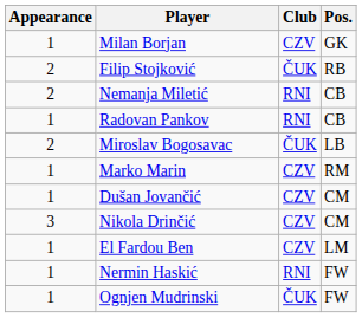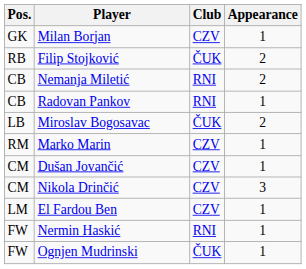 <table class="wikitable">
 <tr>
-<th>Appearance</th>
+<th>Pos.</th>
 <th width="175">Player</th>
 <th>Club</th>
-<th>Pos.</th>
+<th>Appearance</th>
 </tr>
 <tr>
-<td align="center">1</td>
+<td>GK</td>
 <td> <a href='#'>Milan Borjan</a></td>
 <td><a href='#'>CZV</a></td>
-<td>GK</td>
+<td align="center">1</td>
 </tr>
 <tr>
-<td align="center">2</td>
+<td>RB</td>
 <td> <a href='#'>Filip Stojković</a></td>
 <td><a href='#'>ČUK</a></td>
-<td>RB</td>
+<td align="center">2</td>
 </tr>
 <tr>
-<td align="center">2</td>
+<td>CB</td>
 <td> <a href='#'>Nemanja Miletić</a></td>
 <td><a href='#'>RNI</a></td>
-<td>CB</td>
+<td align="center">2</td>
 </tr>
 <tr>
-<td align="center">1</td>
+<td>CB</td>
 <td> <a href='#'>Radovan Pankov</a></td>
 <td><a href='#'>RNI</a></td>
-<td>CB</td>
+<td align="center">1</td>
 </tr>
 <tr>
-<td align="center">2</td>
+<td>LB</td>
 <td> <a href='#'>Miroslav Bogosavac</a></td>
 <td><a href='#'>ČUK</a></td>
-<td>LB</td>
+<td align="center">2</td>
 </tr>
 <tr>
-<td align="center">1</td>
+<td>RM</td>
 <td> <a href='#'>Marko Marin</a></td>
 <td><a href='#'>CZV</a></td>
-<td>RM</td>
+<td align="center">1</td>
 </tr>
 <tr>
-<td align="center">1</td>
+<td>CM</td>
 <td> <a href='#'>Dušan Jovančić</a></td>
 <td><a href='#'>CZV</a></td>
-<td>CM</td>
+<td align="center">1</td>
 </tr>
 <tr>
-<td align="center">3</td>
+<td>CM</td>
 <td> <a href='#'>Nikola Drinčić</a></td>
 <td><a href='#'>CZV</a></td>
-<td>CM</td>
+<td align="center">3</td>
 </tr>
 <tr>
-<td align="center">1</td>
+<td>LM</td>
 <td> <a href='#'>El Fardou Ben</a></td>
 <td><a href='#'>CZV</a></td>
-<td>LM</td>
+<td align="center">1</td>
 </tr>
 <tr>
-<td align="center">1</td>
+<td>FW</td>
 <td> <a href='#'>Nermin Haskić</a></td>
 <td><a href='#'>RNI</a></td>
-<td>FW</td>
+<td align="center">1</td>
 </tr>
 <tr>
-<td align="center">1</td>
+<td>FW</td>
 <td> <a href='#'>Ognjen Mudrinski</a></td>
 <td><a href='#'>ČUK</a></td>
-<td>FW</td>
+<td align="center">1</td>
 </tr>
 </table>
